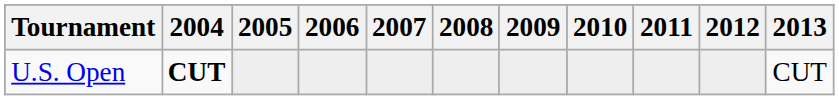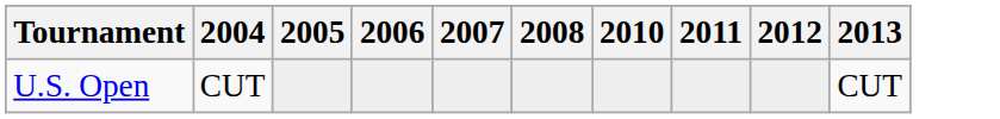 <table class="wikitable" style="font-size:95%;text-align:center;">
 <tr>
 <th>Tournament</th>
 <th>2004</th>
 <th>2005</th>
 <th>2006</th>
 <th>2007</th>
 <th>2008</th>
-<th>2009</th>
 <th>2010</th>
 <th>2011</th>
 <th>2012</th>
 <th>2013</th>
 </tr>
 <tr>
 <td align=left><a href='#'>U.S. Open</a></td>
-<td><strong>CUT</strong></td>
-<td style="background:#eeeeee;"></td>
+<td>CUT</td>
 <td style="background:#eeeeee;"></td>
 <td style="background:#eeeeee;"></td>
 <td style="background:#eeeeee;"></td>
 <td style="background:#eeeeee;"></td>
 <td style="background:#eeeeee;"></td>
 <td style="background:#eeeeee;"></td>
 <td style="background:#eeeeee;"></td>
 <td>CUT</td>
 </tr>
 </table>
